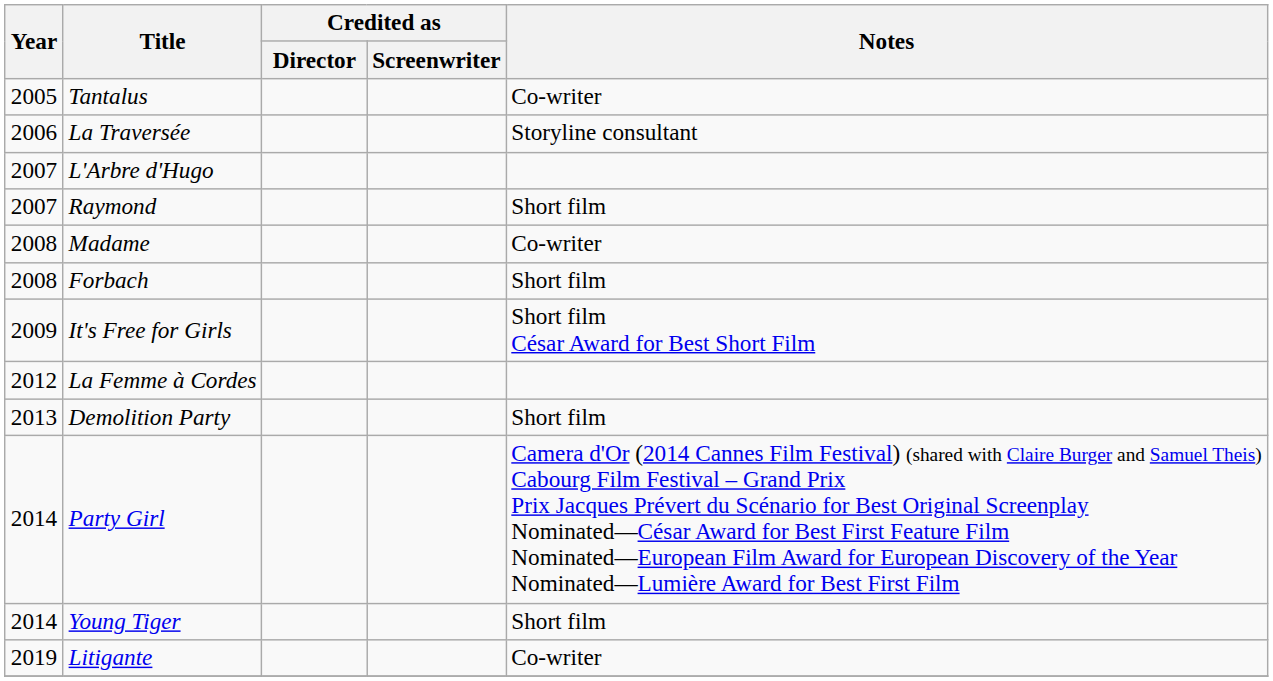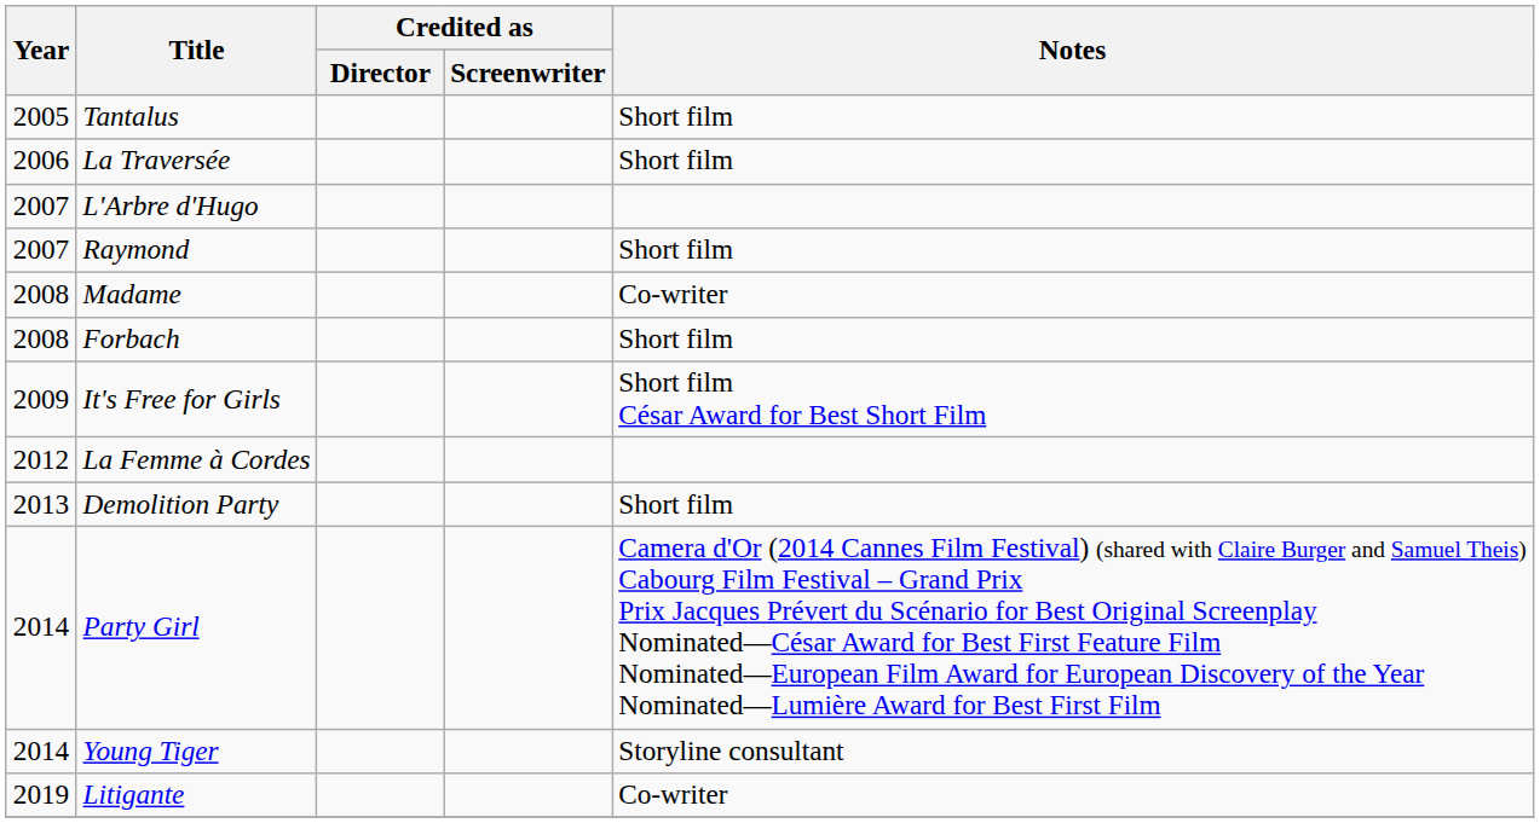 <table class="wikitable sortable">
 <tr>
 <th rowspan=2 width="33">Year</th>
 <th rowspan=2>Title</th>
 <th colspan=2>Credited as</th>
 <th rowspan=2>Notes</th>
 </tr>
 <tr>
 <th width=65>Director</th>
 <th width=65>Screenwriter</th>
 </tr>
 <tr>
 <td align="center">2005</td>
 <td align="left"><em>Tantalus</em></td>
 <td></td>
 <td></td>
-<td>Co-writer</td>
+<td>Short film</td>
 </tr>
 <tr>
 <td align="center">2006</td>
 <td align="left"><em>La Traversée</em></td>
 <td></td>
 <td></td>
-<td>Storyline consultant</td>
+<td>Short film</td>
 </tr>
 <tr>
 <td align="center">2007</td>
 <td align="left"><em>L'Arbre d'Hugo</em></td>
 <td></td>
 <td></td>
 <td></td>
 </tr>
 <tr>
 <td align="center">2007</td>
 <td align="left"><em>Raymond</em></td>
 <td></td>
 <td></td>
 <td>Short film</td>
 </tr>
 <tr>
 <td align="center">2008</td>
 <td align="left"><em>Madame</em></td>
 <td></td>
 <td></td>
 <td>Co-writer</td>
 </tr>
 <tr>
 <td align="center">2008</td>
 <td align="left"><em>Forbach</em></td>
 <td></td>
 <td></td>
 <td>Short film</td>
 </tr>
 <tr>
 <td align="center">2009</td>
 <td align="left"><em>It's Free for Girls</em></td>
 <td></td>
 <td></td>
 <td>Short film<br><a href='#'>César Award for Best Short Film</a></td>
 </tr>
 <tr>
 <td align="center">2012</td>
 <td align="left"><em>La Femme à Cordes</em></td>
 <td></td>
 <td></td>
 <td></td>
 </tr>
 <tr>
 <td align="center">2013</td>
 <td align="left"><em>Demolition Party</em></td>
 <td></td>
 <td></td>
 <td>Short film</td>
 </tr>
 <tr>
 <td align="center">2014</td>
 <td align="left"><em><a href='#'>Party Girl</a></em></td>
 <td></td>
 <td></td>
 <td><a href='#'>Camera d'Or</a> (<a href='#'>2014 Cannes Film Festival</a>) <small>(shared with <a href='#'>Claire Burger</a> and <a href='#'>Samuel Theis</a>)</small><br><a href='#'>Cabourg Film Festival – Grand Prix</a><br><a href='#'>Prix Jacques Prévert du Scénario for Best Original Screenplay</a><br>Nominated—<a href='#'>César Award for Best First Feature Film</a><br>Nominated—<a href='#'>European Film Award for European Discovery of the Year</a><br>Nominated—<a href='#'>Lumière Award for Best First Film</a></td>
 </tr>
 <tr>
 <td align="center">2014</td>
 <td align="left"><em><a href='#'>Young Tiger</a></em></td>
 <td></td>
 <td></td>
-<td>Short film</td>
+<td>Storyline consultant</td>
 </tr>
 <tr>
 <td align="center">2019</td>
 <td align="left"><em><a href='#'>Litigante</a></em></td>
 <td></td>
 <td></td>
 <td>Co-writer</td>
 </tr>
 <tr>
 </tr>
 </table>
